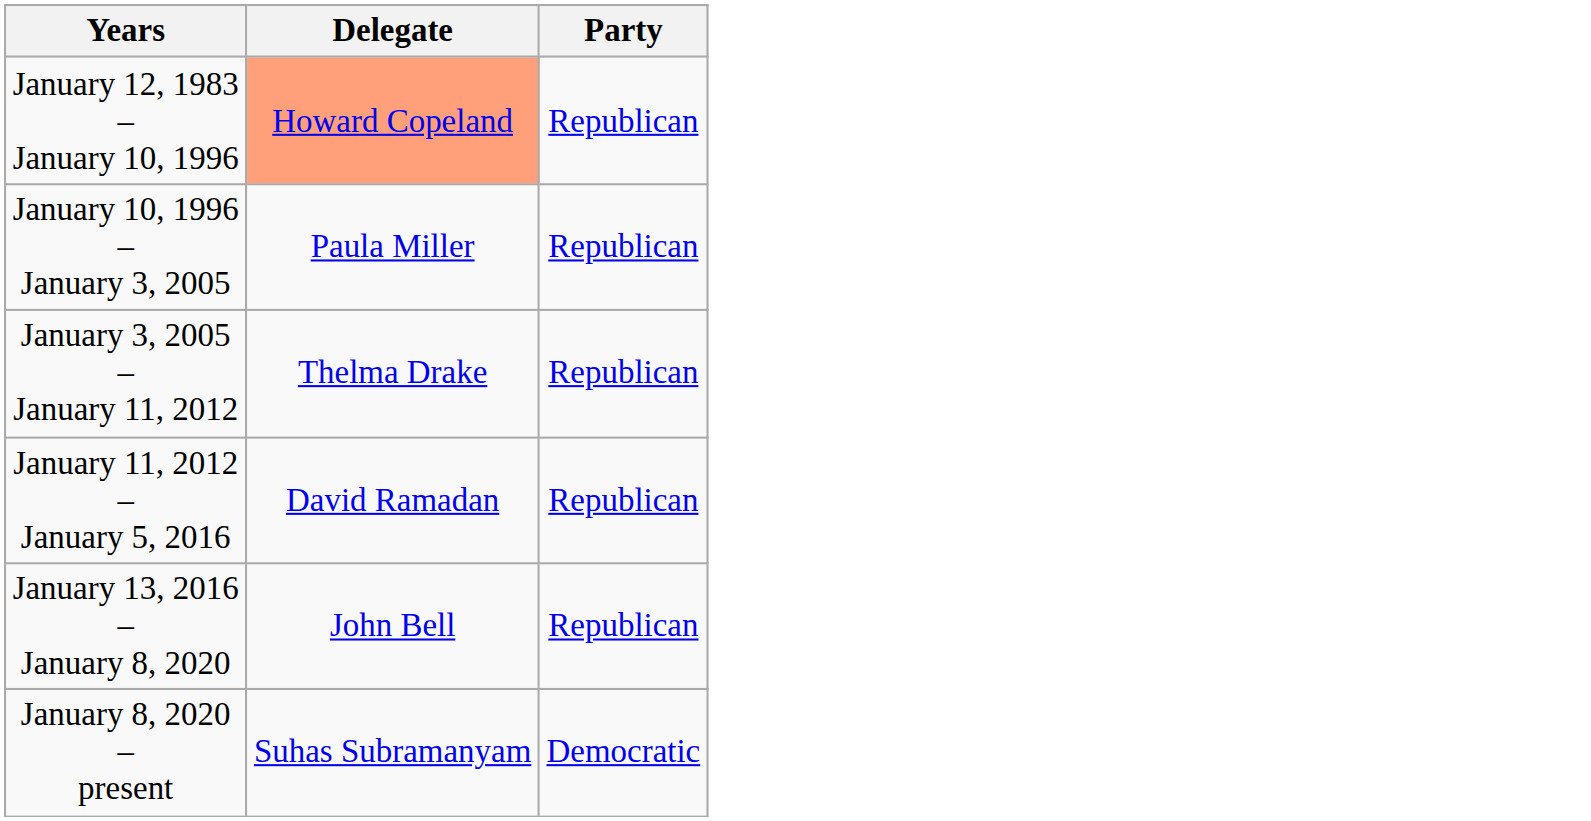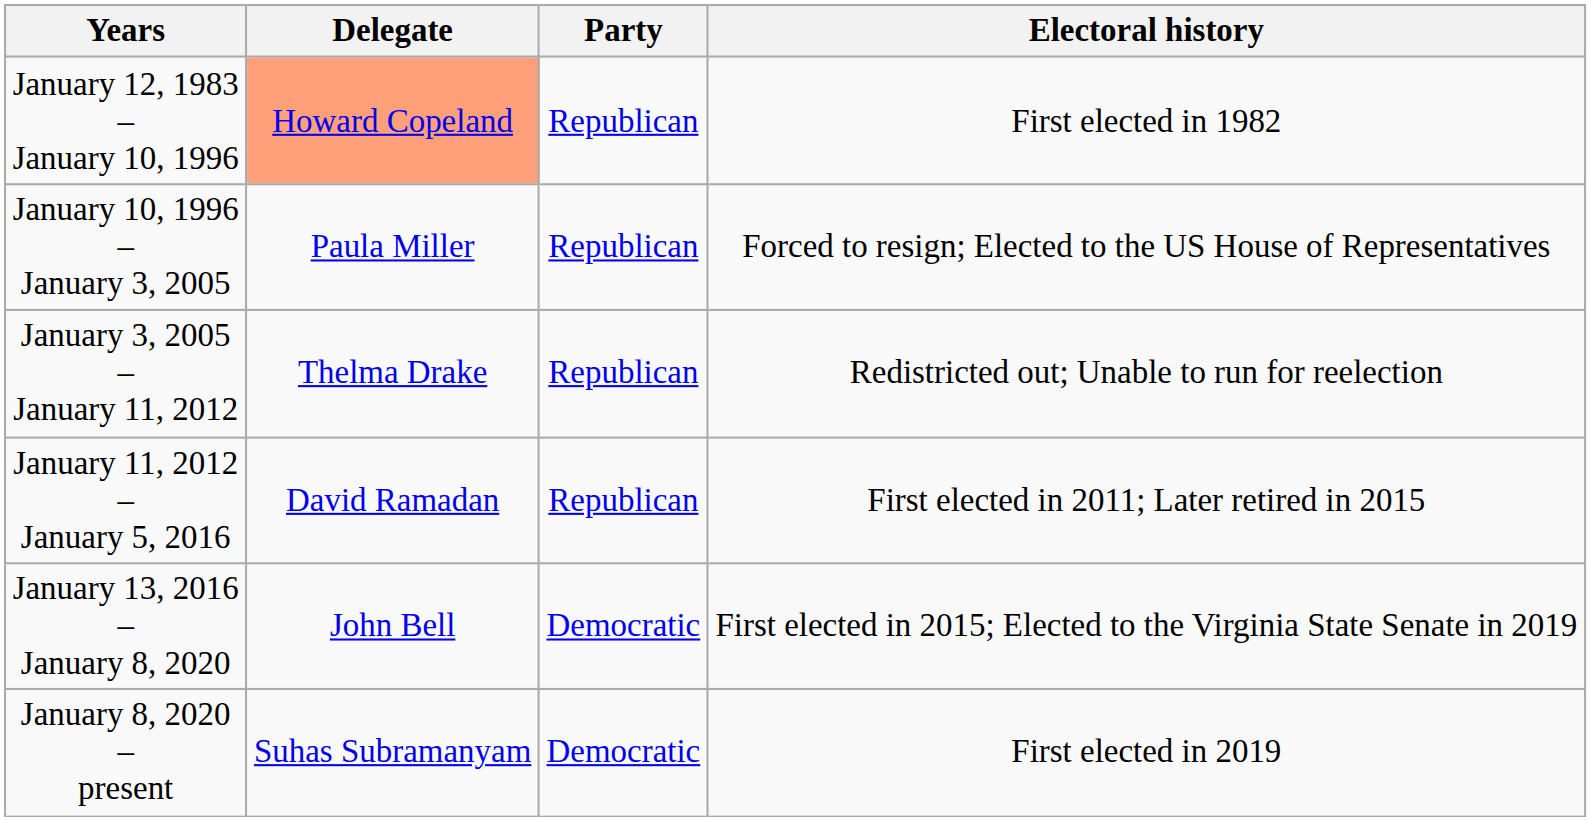 <table class=wikitable style="text-align:center">
 <tr valign=bottom>
 <th>Years</th>
 <th colspan=1>Delegate</th>
 <th>Party</th>
+<th>Electoral history</th>
 </tr>
 <tr>
 <td nowrap><span>January 12, 1983</span><br>–<br><span>January 10, 1996</span></td>
 <td style="background: lightsalmon;"><a href='#'>Howard Copeland</a></td>
 <td><a href='#'>Republican</a></td>
+<td>First elected in 1982</td>
 </tr>
 <tr>
 <td nowrap><span>January 10, 1996</span><br>–<br><span>January 3, 2005</span></td>
 <td><a href='#'>Paula Miller</a></td>
 <td><a href='#'>Republican</a></td>
+<td>Forced to resign; Elected to the US House of Representatives</td>
 </tr>
 <tr>
 <td nowrap><span>January 3, 2005</span><br>–<br><span>January 11, 2012</span></td>
 <td><a href='#'>Thelma Drake</a></td>
 <td><a href='#'>Republican</a></td>
+<td>Redistricted out; Unable to run for reelection</td>
 </tr>
 <tr>
 <td nowrap><span>January 11, 2012</span><br>–<br><span>January 5, 2016</span></td>
 <td><a href='#'>David Ramadan</a></td>
 <td><a href='#'>Republican</a></td>
+<td>First elected in 2011; Later retired in 2015</td>
 </tr>
 <tr>
 <td nowrap><span>January 13, 2016</span><br>–<br><span>January 8, 2020</span></td>
 <td><a href='#'>John Bell</a></td>
-<td><a href='#'>Republican</a></td>
+<td><a href='#'>Democratic</a></td>
+<td>First elected in 2015; Elected to the Virginia State Senate in 2019</td>
 </tr>
 <tr>
 <td nowrap><span>January 8, 2020</span><br>–<br><span>present</span></td>
 <td><a href='#'>Suhas Subramanyam</a></td>
 <td><a href='#'>Democratic</a></td>
+<td>First elected in 2019</td>
 </tr>
 </table>
